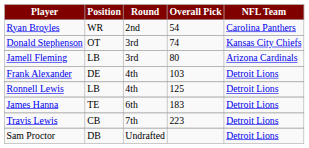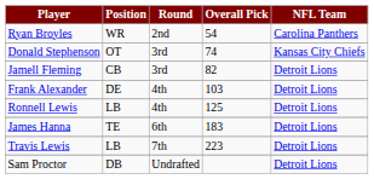 <table class="wikitable" border="1">
 <tr>
 <th style="background: maroon; color: white">Player</th>
 <th style="background: maroon; color: white">Position</th>
 <th style="background: maroon; color: white">Round</th>
 <th style="background: maroon; color: white">Overall Pick</th>
 <th style="background: maroon; color: white">NFL Team</th>
 </tr>
 <tr>
 <td><a href='#'>Ryan Broyles</a></td>
 <td>WR</td>
 <td>2nd</td>
 <td>54</td>
 <td><a href='#'>Carolina Panthers</a></td>
 </tr>
 <tr>
 </tr>
 <tr>
 <td><a href='#'>Donald Stephenson</a></td>
 <td>OT</td>
 <td>3rd</td>
 <td>74</td>
 <td><a href='#'>Kansas City Chiefs</a></td>
 </tr>
 <tr>
 </tr>
 <tr>
 <td><a href='#'>Jamell Fleming</a></td>
-<td>LB</td>
+<td>CB</td>
 <td>3rd</td>
-<td>80</td>
-<td><a href='#'>Arizona Cardinals</a></td>
+<td>82</td>
+<td><a href='#'>Detroit Lions</a></td>
 </tr>
 <tr>
 </tr>
 <tr>
 <td><a href='#'>Frank Alexander</a></td>
 <td>DE</td>
 <td>4th</td>
 <td>103</td>
 <td><a href='#'>Detroit Lions</a></td>
 </tr>
 <tr>
 </tr>
 <tr>
 <td><a href='#'>Ronnell Lewis</a></td>
 <td>LB</td>
 <td>4th</td>
 <td>125</td>
 <td><a href='#'>Detroit Lions</a></td>
 </tr>
 <tr>
 </tr>
 <tr>
 <td><a href='#'>James Hanna</a></td>
 <td>TE</td>
 <td>6th</td>
 <td>183</td>
 <td><a href='#'>Detroit Lions</a></td>
 </tr>
 <tr>
 </tr>
 <tr>
 <td><a href='#'>Travis Lewis</a></td>
-<td>CB</td>
+<td>LB</td>
 <td>7th</td>
 <td>223</td>
 <td><a href='#'>Detroit Lions</a></td>
 </tr>
 <tr>
 </tr>
 <tr>
 <td>Sam Proctor</td>
 <td>DB</td>
 <td>Undrafted</td>
 <td></td>
 <td><a href='#'>Detroit Lions</a></td>
 </tr>
 </table>
